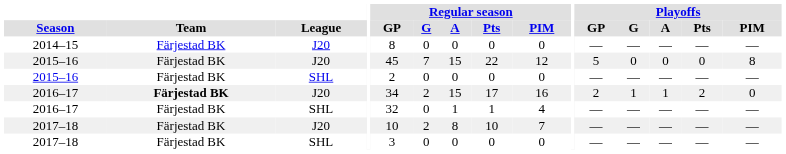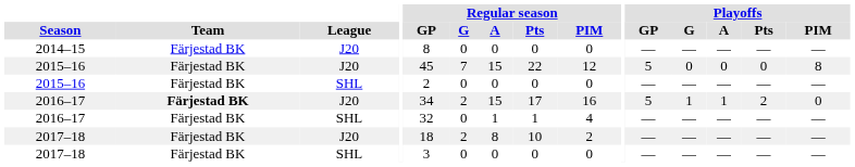 <table border="0" cellpadding="1" cellspacing="0" style="text-align:center; width:60em">
 <tr bgcolor="#e0e0e0">
 <th colspan="3" bgcolor="#ffffff"></th>
 <th rowspan="99" bgcolor="#ffffff"></th>
 <th colspan="5"><a href='#'>Regular season</a></th>
 <th rowspan="99" bgcolor="#ffffff"></th>
 <th colspan="5"><a href='#'>Playoffs</a></th>
 </tr>
 <tr bgcolor="#e0e0e0">
 <th><a href='#'>Season</a></th>
 <th>Team</th>
 <th>League</th>
 <th>GP</th>
 <th><a href='#'>G</a></th>
 <th><a href='#'>A</a></th>
 <th><a href='#'>Pts</a></th>
 <th><a href='#'>PIM</a></th>
 <th>GP</th>
 <th>G</th>
 <th>A</th>
 <th>Pts</th>
 <th>PIM</th>
 </tr>
 <tr>
 <td>2014–15</td>
 <td><a href='#'>Färjestad BK</a></td>
 <td><a href='#'>J20</a></td>
 <td>8</td>
 <td>0</td>
 <td>0</td>
 <td>0</td>
 <td>0</td>
 <td>—</td>
 <td>—</td>
 <td>—</td>
 <td>—</td>
 <td>—</td>
 </tr>
 <tr bgcolor="#f0f0f0">
 <td>2015–16</td>
 <td>Färjestad BK</td>
 <td>J20</td>
 <td>45</td>
 <td>7</td>
 <td>15</td>
 <td>22</td>
 <td>12</td>
 <td>5</td>
 <td>0</td>
 <td>0</td>
 <td>0</td>
 <td>8</td>
 </tr>
 <tr>
 <td><a href='#'>2015–16</a></td>
 <td>Färjestad BK</td>
 <td><a href='#'>SHL</a></td>
 <td>2</td>
 <td>0</td>
 <td>0</td>
 <td>0</td>
 <td>0</td>
 <td>—</td>
 <td>—</td>
 <td>—</td>
 <td>—</td>
 <td>—</td>
 </tr>
 <tr bgcolor="#f0f0f0">
 <td>2016–17</td>
 <td><strong>Färjestad BK</strong></td>
 <td>J20</td>
 <td>34</td>
 <td>2</td>
 <td>15</td>
 <td>17</td>
 <td>16</td>
-<td>2</td>
+<td>5</td>
 <td>1</td>
 <td>1</td>
 <td>2</td>
 <td>0</td>
 </tr>
 <tr>
 <td>2016–17</td>
 <td>Färjestad BK</td>
 <td>SHL</td>
 <td>32</td>
 <td>0</td>
 <td>1</td>
 <td>1</td>
 <td>4</td>
 <td>—</td>
 <td>—</td>
 <td>—</td>
 <td>—</td>
 <td>—</td>
 </tr>
 <tr bgcolor="#f0f0f0">
 <td>2017–18</td>
 <td>Färjestad BK</td>
 <td>J20</td>
-<td>10</td>
+<td>18</td>
 <td>2</td>
 <td>8</td>
 <td>10</td>
-<td>7</td>
+<td>2</td>
 <td>—</td>
 <td>—</td>
 <td>—</td>
 <td>—</td>
 <td>—</td>
 </tr>
 <tr>
 <td>2017–18</td>
 <td>Färjestad BK</td>
 <td>SHL</td>
 <td>3</td>
 <td>0</td>
 <td>0</td>
 <td>0</td>
 <td>0</td>
 <td>—</td>
 <td>—</td>
 <td>—</td>
 <td>—</td>
 <td>—</td>
 </tr>
 </table>
